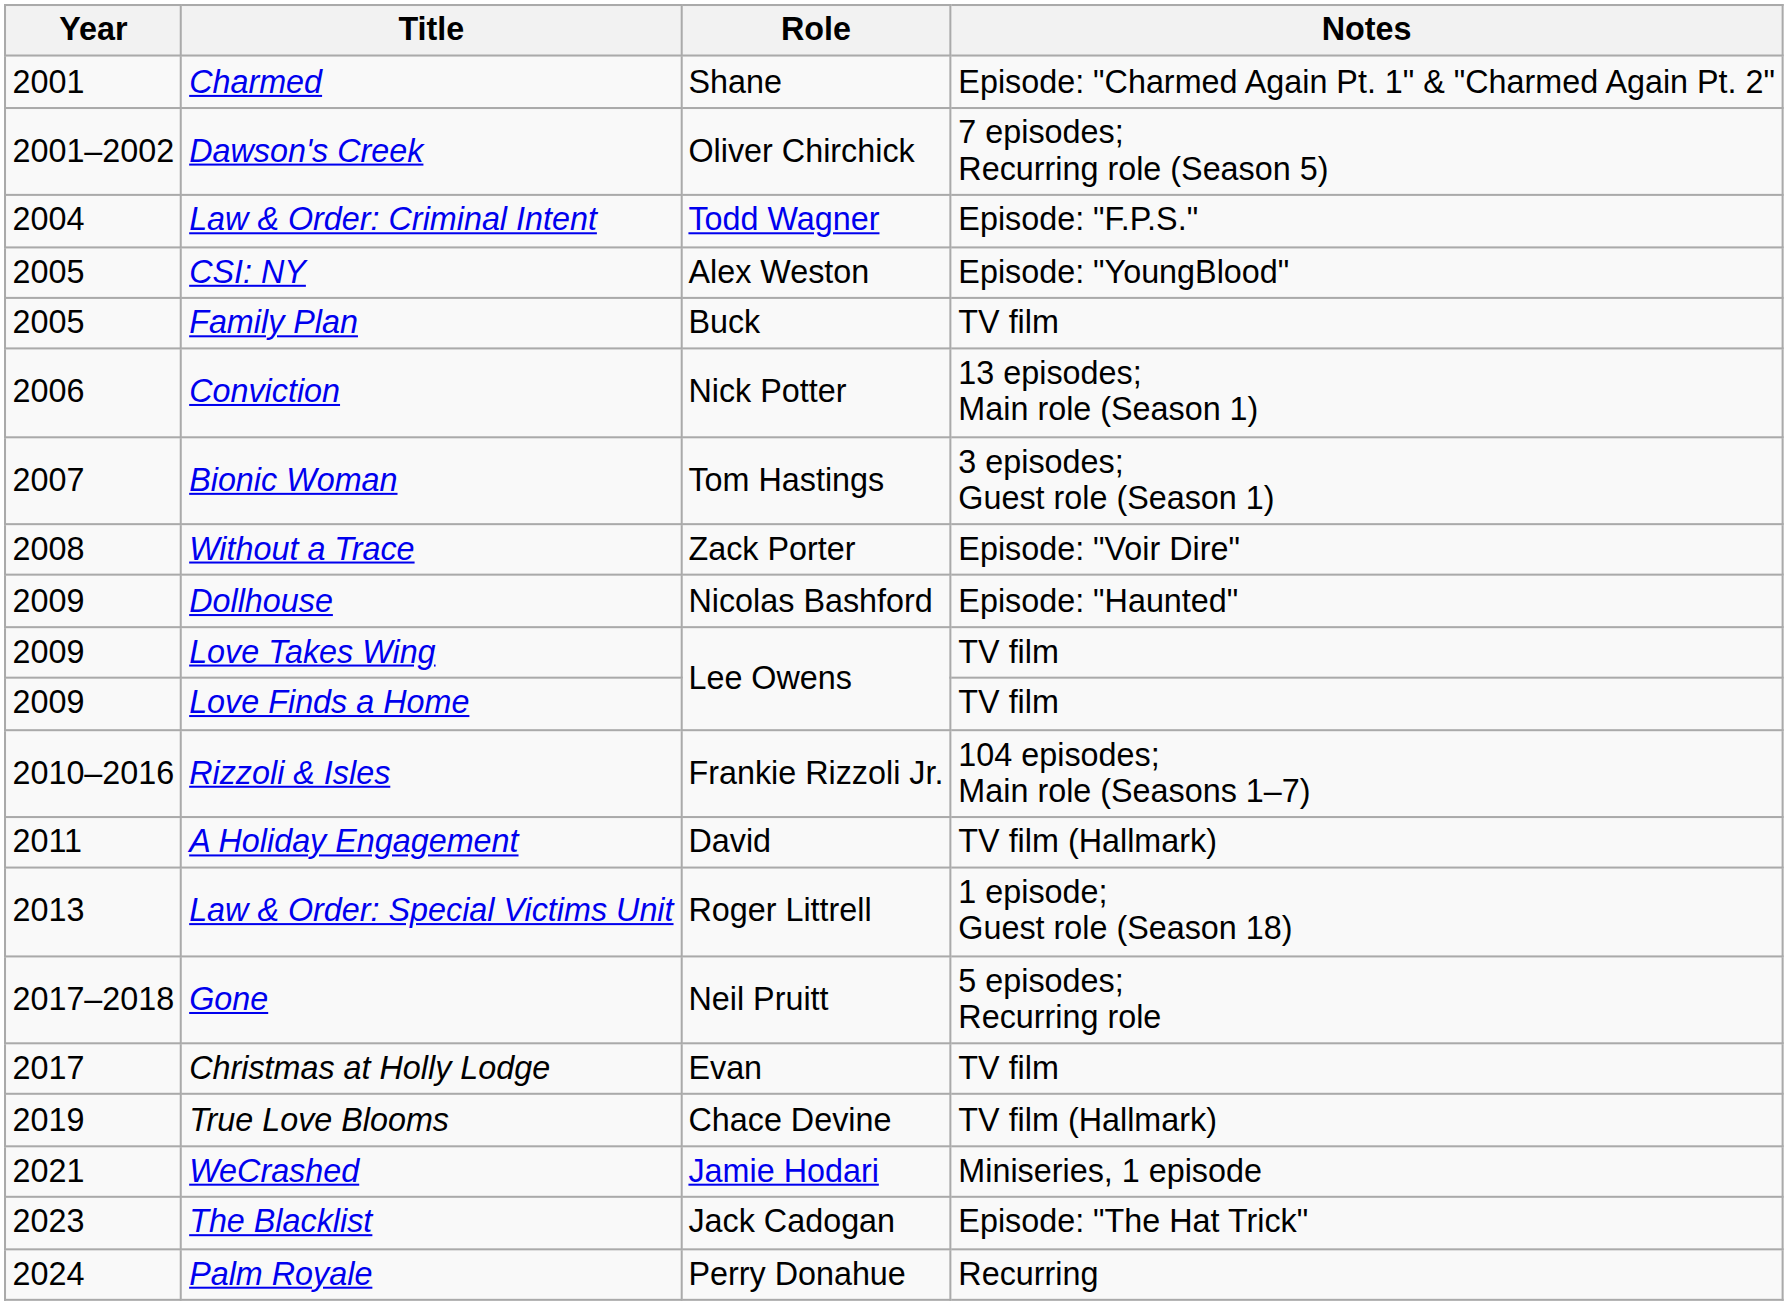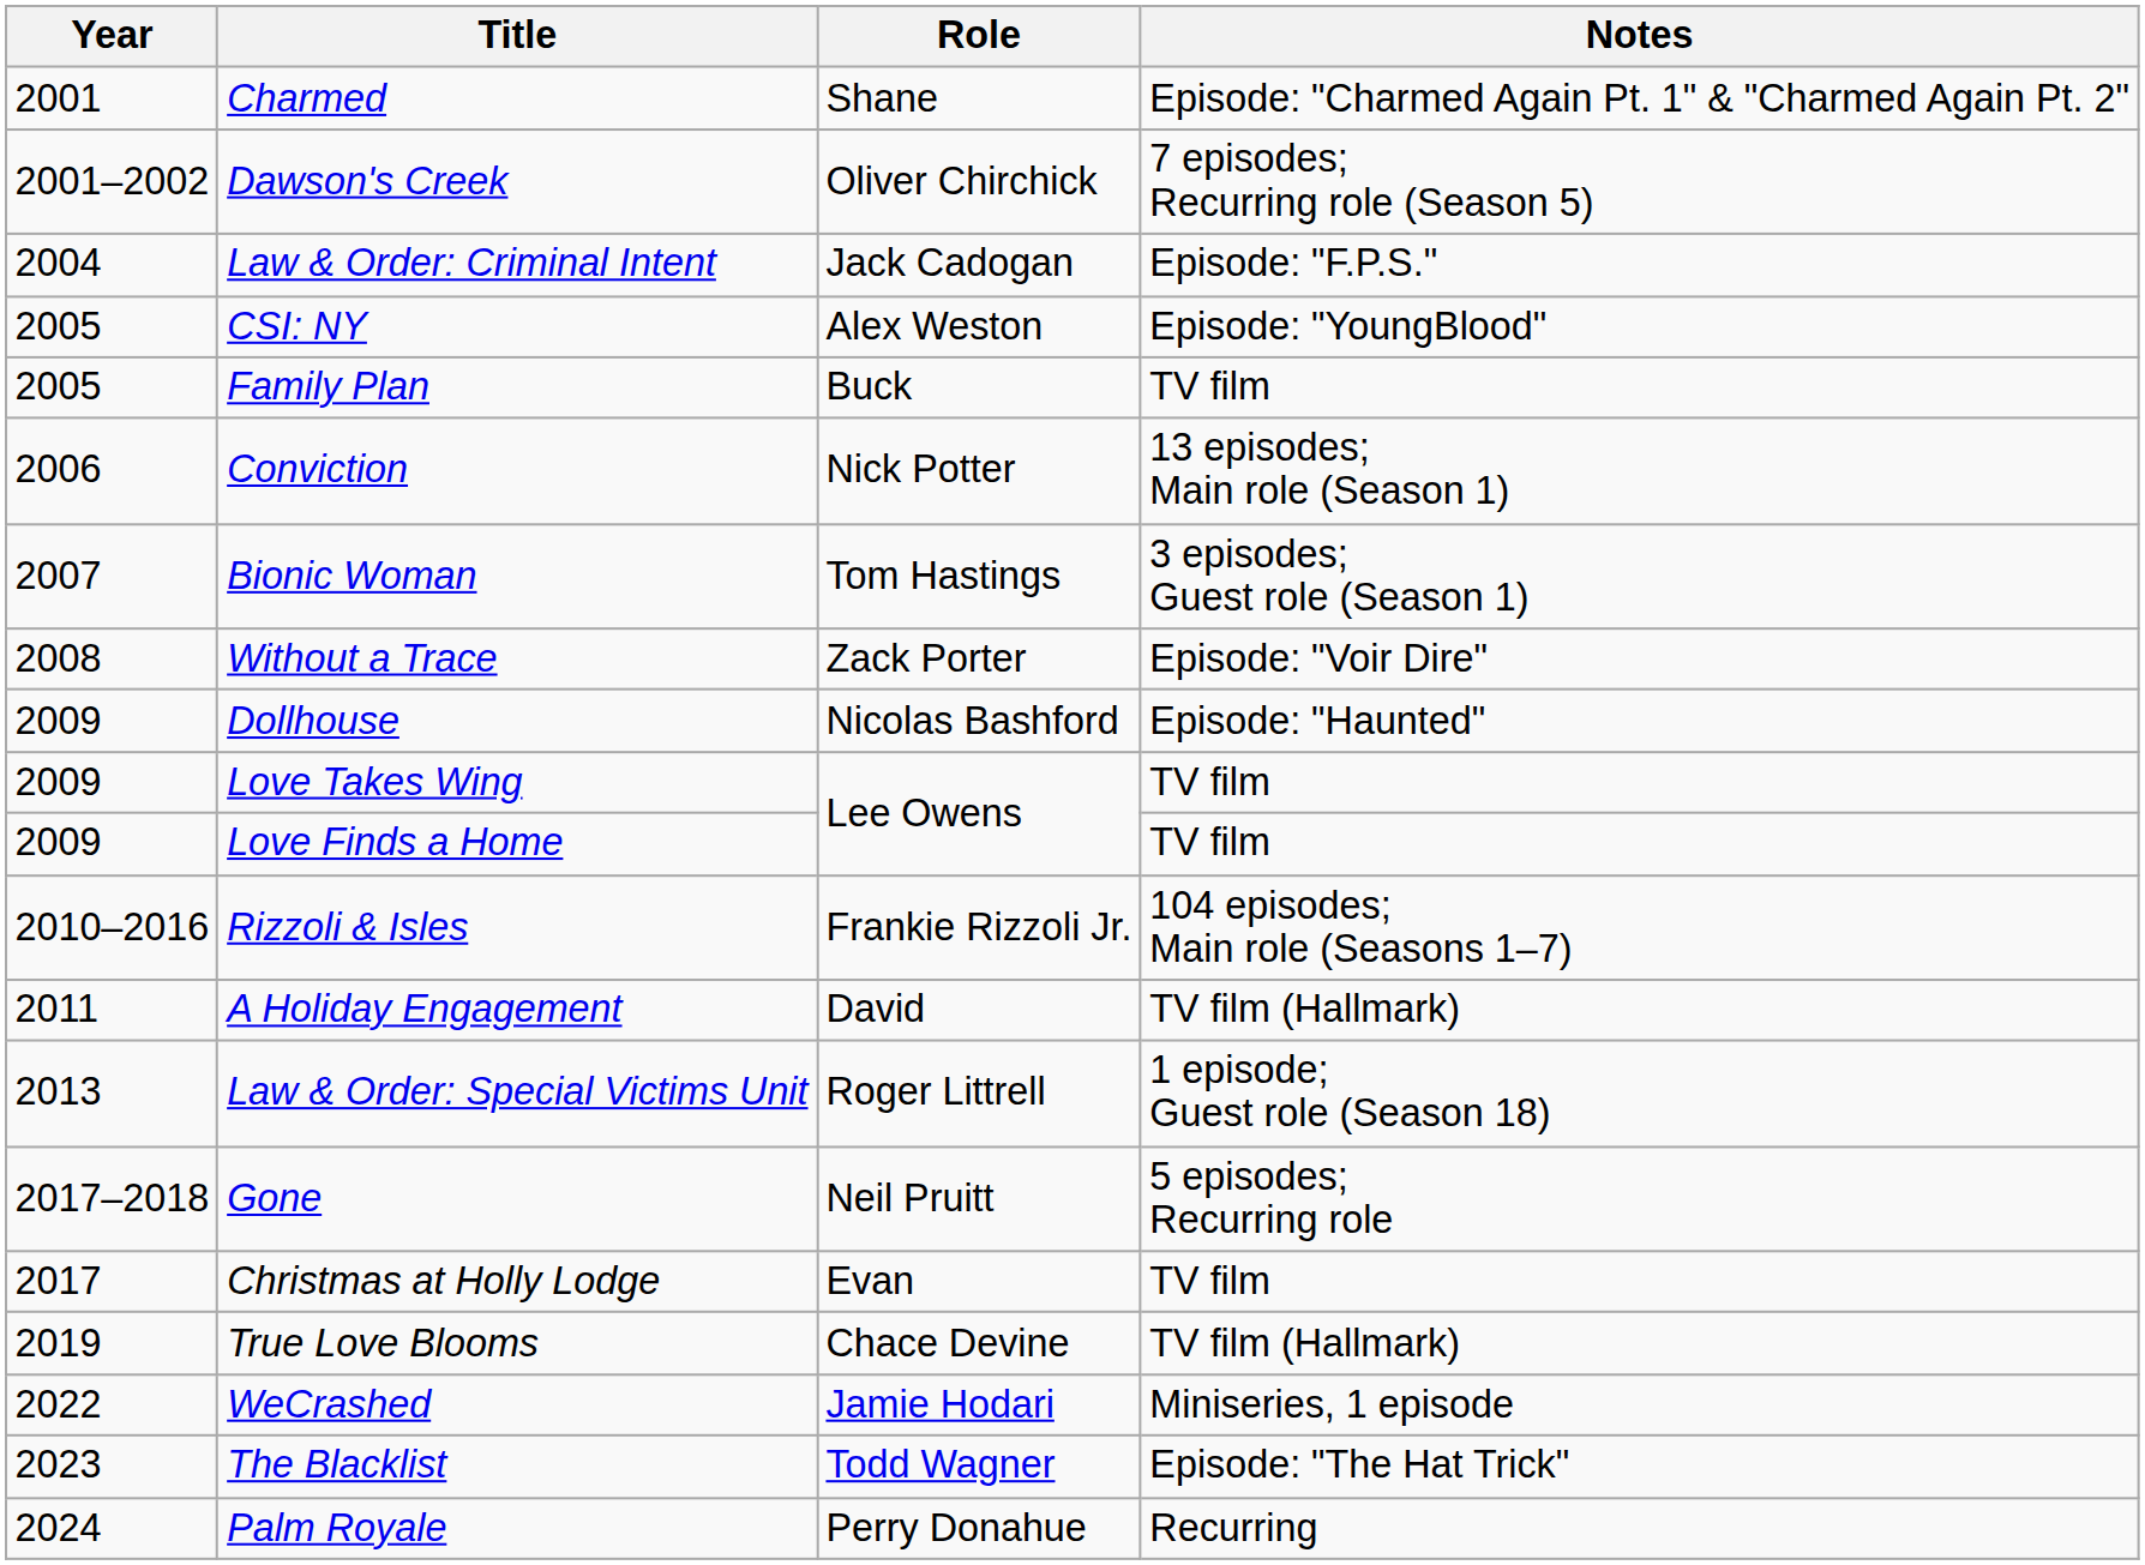 <table class="wikitable sortable">
 <tr>
 <th>Year</th>
 <th>Title</th>
 <th>Role</th>
 <th class="unsortable">Notes</th>
 </tr>
 <tr>
 <td>2001</td>
 <td><em><a href='#'>Charmed</a></em></td>
 <td>Shane</td>
 <td>Episode: "Charmed Again Pt. 1" & "Charmed Again Pt. 2"</td>
 </tr>
 <tr>
 <td>2001–2002</td>
 <td><em><a href='#'>Dawson's Creek</a></em></td>
 <td>Oliver Chirchick</td>
 <td>7 episodes; <br> Recurring role (Season 5)</td>
 </tr>
 <tr>
 <td>2004</td>
 <td><em><a href='#'>Law & Order: Criminal Intent</a></em></td>
-<td><a href='#'>Todd Wagner</a></td>
+<td>Jack Cadogan</td>
 <td>Episode: "F.P.S."</td>
 </tr>
 <tr>
 <td>2005</td>
 <td><em><a href='#'>CSI: NY</a></em></td>
 <td>Alex Weston</td>
 <td>Episode: "YoungBlood"</td>
 </tr>
 <tr>
 <td>2005</td>
 <td><em><a href='#'>Family Plan</a></em></td>
 <td>Buck</td>
 <td>TV film</td>
 </tr>
 <tr>
 <td>2006</td>
 <td><em><a href='#'>Conviction</a></em></td>
 <td>Nick Potter</td>
 <td>13 episodes; <br> Main role (Season 1)</td>
 </tr>
 <tr>
 <td>2007</td>
 <td><em><a href='#'>Bionic Woman</a></em></td>
 <td>Tom Hastings</td>
 <td>3 episodes; <br> Guest role (Season 1)</td>
 </tr>
 <tr>
 <td>2008</td>
 <td><em><a href='#'>Without a Trace</a></em></td>
 <td>Zack Porter</td>
 <td>Episode: "Voir Dire"</td>
 </tr>
 <tr>
 <td>2009</td>
 <td><em><a href='#'>Dollhouse</a></em></td>
 <td>Nicolas Bashford</td>
 <td>Episode: "Haunted"</td>
 </tr>
 <tr>
 <td>2009</td>
 <td><em><a href='#'>Love Takes Wing</a></em></td>
 <td rowspan='2'>Lee Owens</td>
 <td>TV film</td>
 </tr>
 <tr>
 <td>2009</td>
 <td><em><a href='#'>Love Finds a Home</a></em></td>
 <td>TV film</td>
 </tr>
 <tr>
 <td>2010–2016</td>
 <td><em><a href='#'>Rizzoli & Isles</a></em></td>
 <td>Frankie Rizzoli Jr.</td>
 <td>104 episodes; <br> Main role (Seasons 1–7)</td>
 </tr>
 <tr>
 <td>2011</td>
 <td><em><a href='#'>A Holiday Engagement</a></em></td>
 <td>David</td>
 <td>TV film (Hallmark)</td>
 </tr>
 <tr>
 <td>2013</td>
 <td><em><a href='#'>Law & Order: Special Victims Unit</a></em></td>
 <td>Roger Littrell</td>
 <td>1 episode; <br> Guest role (Season 18)</td>
 </tr>
 <tr>
 <td>2017–2018</td>
 <td><em><a href='#'>Gone</a></em></td>
 <td>Neil Pruitt</td>
 <td>5 episodes; <br> Recurring role</td>
 </tr>
 <tr>
 <td>2017</td>
 <td><em>Christmas at Holly Lodge</em></td>
 <td>Evan</td>
 <td>TV film</td>
 </tr>
 <tr>
 <td>2019</td>
 <td><em>True Love Blooms</em></td>
 <td>Chace Devine</td>
 <td>TV film (Hallmark)</td>
 </tr>
 <tr>
-<td>2021</td>
+<td>2022</td>
 <td><em><a href='#'>WeCrashed</a></em></td>
 <td><a href='#'>Jamie Hodari</a></td>
 <td>Miniseries, 1 episode</td>
 </tr>
 <tr>
 <td>2023</td>
 <td><em><a href='#'>The Blacklist</a></em></td>
-<td>Jack Cadogan</td>
+<td><a href='#'>Todd Wagner</a></td>
 <td>Episode: "The Hat Trick"</td>
 </tr>
 <tr>
 <td>2024</td>
 <td><em><a href='#'>Palm Royale</a></em></td>
 <td>Perry Donahue</td>
 <td>Recurring</td>
 </tr>
 </table>
